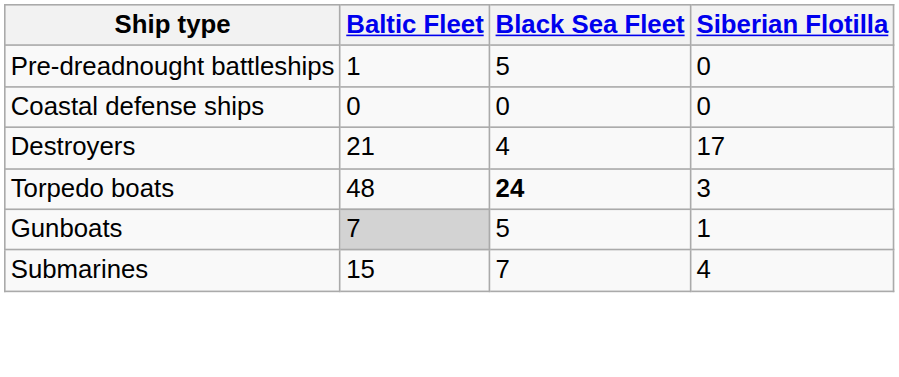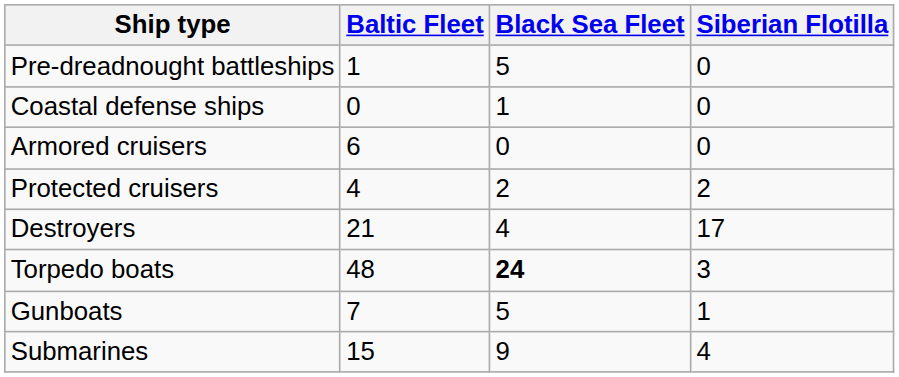 <table class="wikitable">
 <tr>
 <th>Ship type</th>
 <th><a href='#'>Baltic Fleet</a></th>
 <th><a href='#'>Black Sea Fleet</a></th>
 <th><a href='#'>Siberian Flotilla</a></th>
 </tr>
 <tr style="vertical-align:top; white-space:nowrap;">
 <td>Pre-dreadnought battleships</td>
 <td>1</td>
 <td>5</td>
 <td>0</td>
 </tr>
 <tr>
 <td>Coastal defense ships</td>
 <td>0</td>
+<td>1</td>
+<td>0</td>
+</tr>
+<tr>
+<td>Armored cruisers</td>
+<td>6</td>
 <td>0</td>
 <td>0</td>
+</tr>
+<tr>
+<td>Protected cruisers</td>
+<td>4</td>
+<td>2</td>
+<td>2</td>
 </tr>
 <tr>
 <td>Destroyers</td>
 <td>21</td>
 <td>4</td>
 <td>17</td>
 </tr>
 <tr>
 <td>Torpedo boats</td>
 <td>48</td>
 <td><strong>24</strong></td>
 <td>3</td>
 </tr>
 <tr>
 <td>Gunboats</td>
-<td style="background: lightgrey;">7</td>
+<td>7</td>
 <td>5</td>
 <td>1</td>
 </tr>
 <tr>
 <td>Submarines</td>
 <td>15</td>
-<td>7</td>
+<td>9</td>
 <td>4</td>
 </tr>
 </table>
